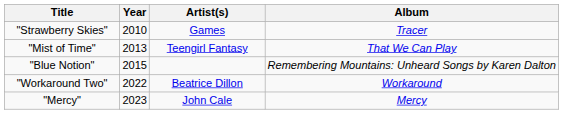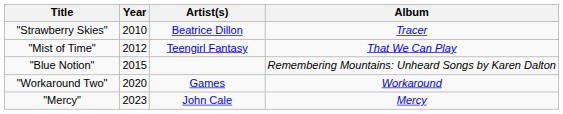 <table class="wikitable plainrowheaders" style="text-align:center">
 <tr>
 <th scope="col" style="width:10em;">Title</th>
 <th scope="col" style="width:1em;">Year</th>
 <th scope="col" style="width:10em;">Artist(s)</th>
 <th scope="col">Album</th>
 </tr>
 <tr>
 <td scope="row">"Strawberry Skies"<br></td>
 <td>2010</td>
-<td><a href='#'>Games</a></td>
+<td><a href='#'>Beatrice Dillon</a></td>
 <td><em><a href='#'>Tracer</a></em></td>
 </tr>
 <tr>
 <td scope="row">"Mist of Time"<br></td>
-<td>2013</td>
+<td>2012</td>
 <td><a href='#'>Teengirl Fantasy</a></td>
 <td><em><a href='#'>That We Can Play</a></em></td>
 </tr>
 <tr>
 <td scope="row">"Blue Notion"</td>
 <td>2015</td>
 <td></td>
 <td><em>Remembering Mountains: Unheard Songs by Karen Dalton</em></td>
 </tr>
 <tr>
 <td>"Workaround Two"</td>
-<td>2022</td>
-<td><a href='#'>Beatrice Dillon</a></td>
+<td>2020</td>
+<td><a href='#'>Games</a></td>
 <td><em><a href='#'>Workaround</a></em></td>
 </tr>
 <tr>
 <td scope="row">"Mercy"</td>
 <td>2023</td>
 <td><a href='#'>John Cale</a></td>
 <td><em><a href='#'>Mercy</a></em></td>
 </tr>
 </table>
